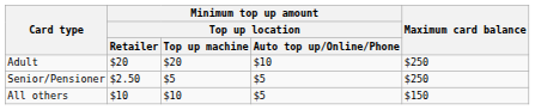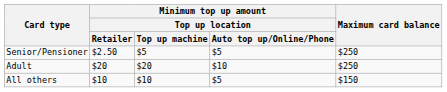 <table class="wikitable">
 <tr>
 <th rowspan="3">Card type</th>
 <th colspan="3">Minimum top up amount</th>
 <th rowspan="3">Maximum card balance</th>
 </tr>
 <tr>
 <th colspan="3">Top up location</th>
 </tr>
 <tr>
 <th>Retailer</th>
 <th>Top up machine</th>
 <th>Auto top up/Online/Phone</th>
 </tr>
 <tr>
+<td>Senior/Pensioner</td>
+<td>$2.50</td>
+<td>$5</td>
+<td>$5</td>
+<td>$250</td>
+</tr>
+<tr>
 <td>Adult</td>
 <td>$20</td>
 <td>$20</td>
 <td>$10</td>
-<td>$250</td>
-</tr>
-<tr>
-<td>Senior/Pensioner</td>
-<td>$2.50</td>
-<td>$5</td>
-<td>$5</td>
 <td>$250</td>
 </tr>
 <tr>
 <td>All others</td>
 <td>$10</td>
 <td>$10</td>
 <td>$5</td>
 <td>$150</td>
 </tr>
 </table>
